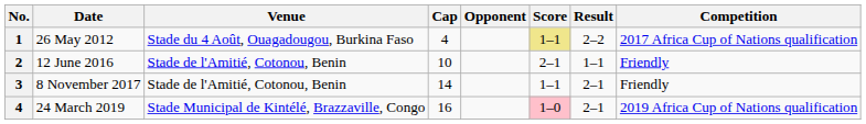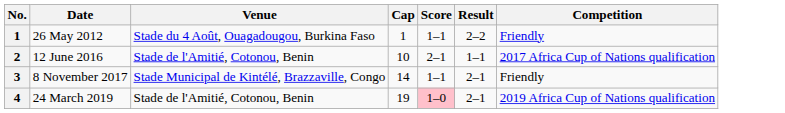 <table class="wikitable sortable plainrowheaders">
 <tr>
 <th scope=col>No.</th>
 <th scope=col data-sort-type=date>Date</th>
 <th scope=col>Venue</th>
 <th scope=col>Cap</th>
-<th scope=col>Opponent</th>
 <th scope=col>Score</th>
 <th scope=col>Result</th>
 <th scope=col>Competition</th>
 </tr>
 <tr>
 <th scope=row>1</th>
 <td>26 May 2012</td>
 <td><a href='#'>Stade du 4 Août</a>, <a href='#'>Ouagadougou</a>, Burkina Faso</td>
-<td align=center>4</td>
-<td></td>
-<td align=center style="background: khaki;">1–1</td>
+<td align=center>1</td>
+<td align=center>1–1</td>
 <td align=center>2–2</td>
-<td><a href='#'>2017 Africa Cup of Nations qualification</a></td>
+<td><a href='#'>Friendly</a></td>
 </tr>
 <tr>
 <th scope=row>2</th>
 <td>12 June 2016</td>
 <td><a href='#'>Stade de l'Amitié</a>, <a href='#'>Cotonou</a>, Benin</td>
 <td align=center>10</td>
-<td></td>
 <td align=center>2–1</td>
 <td align=center>1–1</td>
-<td><a href='#'>Friendly</a></td>
+<td><a href='#'>2017 Africa Cup of Nations qualification</a></td>
 </tr>
 <tr>
 <th scope=row>3</th>
 <td>8 November 2017</td>
-<td>Stade de l'Amitié, Cotonou, Benin</td>
+<td><a href='#'>Stade Municipal de Kintélé</a>, <a href='#'>Brazzaville</a>, Congo</td>
 <td align=center>14</td>
-<td></td>
 <td align=center>1–1</td>
 <td align=center>2–1</td>
 <td>Friendly</td>
 </tr>
 <tr>
 <th scope=row>4</th>
 <td>24 March 2019</td>
-<td><a href='#'>Stade Municipal de Kintélé</a>, <a href='#'>Brazzaville</a>, Congo</td>
-<td align=center>16</td>
-<td></td>
+<td>Stade de l'Amitié, Cotonou, Benin</td>
+<td align=center>19</td>
 <td align=center style="background: pink;">1–0</td>
 <td align=center>2–1</td>
 <td><a href='#'>2019 Africa Cup of Nations qualification</a></td>
 </tr>
 </table>
